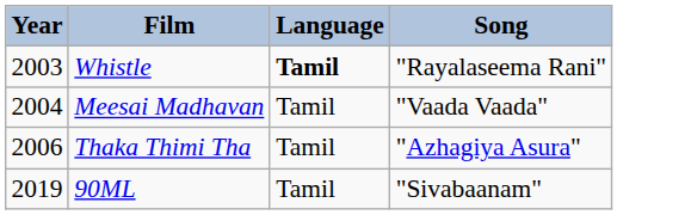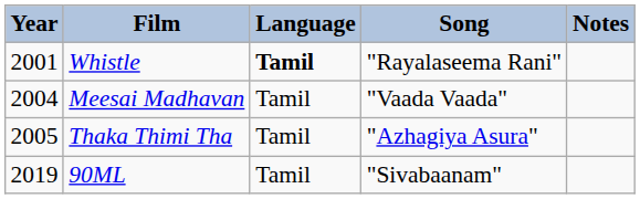 <table class="wikitable sortable">
 <tr>
 <th style="background:#B0C4DE;">Year</th>
 <th style="background:#B0C4DE;">Film</th>
 <th style="background:#B0C4DE;">Language</th>
 <th style="background:#B0C4DE;">Song</th>
+<th style="background:#B0C4DE;">Notes</th>
 </tr>
 <tr>
-<td>2003</td>
+<td>2001</td>
 <td><em><a href='#'>Whistle</a></em></td>
 <td><strong>Tamil</strong></td>
 <td>"Rayalaseema Rani"</td>
+<td></td>
 </tr>
 <tr>
 <td>2004</td>
 <td><em><a href='#'>Meesai Madhavan</a></em></td>
 <td>Tamil</td>
 <td>"Vaada Vaada"</td>
+<td></td>
 </tr>
 <tr>
-<td>2006</td>
+<td>2005</td>
 <td><em><a href='#'>Thaka Thimi Tha</a></em></td>
 <td>Tamil</td>
 <td>"<a href='#'>Azhagiya Asura</a>"</td>
+<td></td>
 </tr>
 <tr>
 <td>2019</td>
 <td><em><a href='#'>90ML</a></em></td>
 <td>Tamil</td>
 <td>"Sivabaanam"</td>
+<td></td>
 </tr>
 </table>
